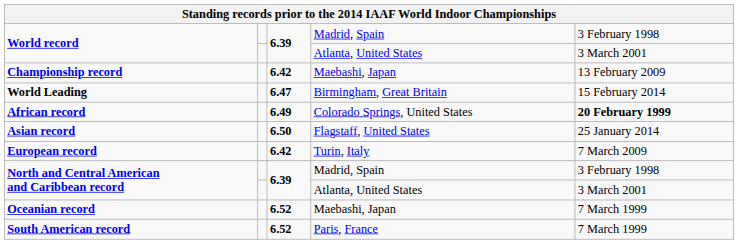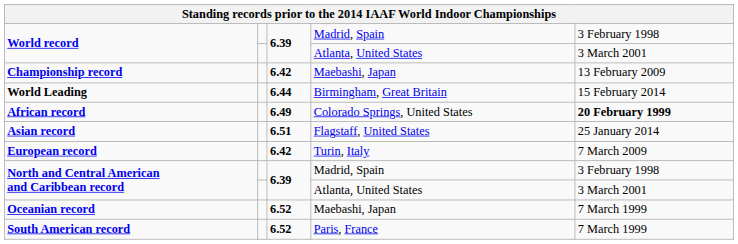 <table class="wikitable" width=75%>
 <tr>
 <th colspan="5">Standing records prior to the 2014 IAAF World Indoor Championships</th>
 </tr>
 <tr>
 <td rowspan=2><strong><a href='#'>World record</a></strong></td>
 <td></td>
 <td rowspan=2><strong>6.39</strong></td>
 <td><a href='#'>Madrid</a>, <a href='#'>Spain</a></td>
 <td>3 February 1998</td>
 </tr>
 <tr>
 <td></td>
 <td><a href='#'>Atlanta</a>, <a href='#'>United States</a></td>
 <td>3 March 2001</td>
 </tr>
 <tr>
 <td><strong><a href='#'>Championship record</a></strong></td>
 <td></td>
 <td><strong>6.42</strong></td>
 <td><a href='#'>Maebashi</a>, <a href='#'>Japan</a></td>
 <td>13 February 2009</td>
 </tr>
 <tr>
 <td><strong>World Leading</strong></td>
 <td></td>
-<td><strong>6.47</strong></td>
+<td><strong>6.44</strong></td>
 <td><a href='#'>Birmingham</a>, <a href='#'>Great Britain</a></td>
 <td>15 February 2014</td>
 </tr>
 <tr>
 <td><strong><a href='#'>African record</a></strong></td>
 <td></td>
 <td><strong>6.49</strong></td>
 <td><a href='#'>Colorado Springs</a>, United States</td>
 <td><strong>20 February 1999</strong></td>
 </tr>
 <tr>
 <td><strong><a href='#'>Asian record</a></strong></td>
 <td></td>
-<td><strong>6.50</strong></td>
+<td><strong>6.51</strong></td>
 <td><a href='#'>Flagstaff</a>, <a href='#'>United States</a></td>
 <td>25 January 2014</td>
 </tr>
 <tr>
 <td><strong><a href='#'>European record</a></strong></td>
 <td></td>
 <td><strong>6.42</strong></td>
 <td><a href='#'>Turin</a>, <a href='#'>Italy</a></td>
 <td>7 March 2009</td>
 </tr>
 <tr>
 <td rowspan=2><strong><a href='#'>North and Central American <br>and Caribbean record</a></strong></td>
 <td></td>
 <td rowspan=2><strong>6.39</strong></td>
 <td>Madrid, Spain</td>
 <td>3 February 1998</td>
 </tr>
 <tr>
 <td></td>
 <td>Atlanta, United States</td>
 <td>3 March 2001</td>
 </tr>
 <tr>
 <td><strong><a href='#'>Oceanian record</a></strong></td>
 <td></td>
 <td><strong>6.52</strong></td>
 <td>Maebashi, Japan</td>
 <td>7 March 1999</td>
 </tr>
 <tr>
 <td><strong><a href='#'>South American record</a></strong></td>
 <td></td>
 <td><strong>6.52</strong></td>
 <td><a href='#'>Paris</a>, <a href='#'>France</a></td>
 <td>7 March 1999</td>
 </tr>
 </table>
